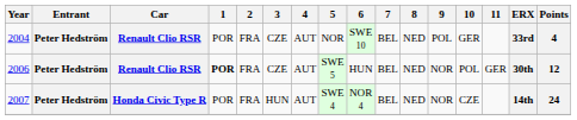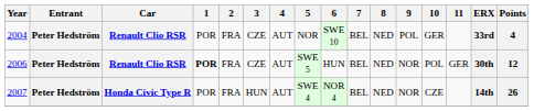 <table class="wikitable" border="1" style="text-align:center; font-size:90%;">
 <tr valign="top">
 <th>Year</th>
 <th>Entrant</th>
 <th>Car</th>
 <th>1</th>
 <th>2</th>
 <th>3</th>
 <th>4</th>
 <th>5</th>
 <th>6</th>
 <th>7</th>
 <th>8</th>
 <th>9</th>
 <th>10</th>
 <th>11</th>
 <th>ERX</th>
 <th>Points</th>
 </tr>
 <tr>
 <td><a href='#'>2004</a></td>
 <th>Peter Hedström</th>
 <th><a href='#'>Renault Clio RSR</a></th>
 <td>POR<br><small></small></td>
 <td>FRA<br><small></small></td>
 <td>CZE<br><small></small></td>
 <td>AUT<br><small></small></td>
 <td>NOR<br><small></small></td>
 <td style="background:#DFFFDF;">SWE<br><small>10</small></td>
 <td>BEL<br><small></small></td>
 <td>NED<br><small></small></td>
 <td>POL<br><small></small></td>
 <td>GER<br><small></small></td>
 <td></td>
 <th>33rd</th>
 <th>4</th>
 </tr>
 <tr>
 <td><a href='#'>2006</a></td>
 <th>Peter Hedström</th>
 <th><a href='#'>Renault Clio RSR</a></th>
 <td><strong>POR</strong></td>
 <td>FRA<br><small></small></td>
 <td>CZE<br><small></small></td>
 <td>AUT<br><small></small></td>
 <td style="background:#DFFFDF;">SWE<br><small>5</small></td>
 <td>HUN<br><small></small></td>
 <td>BEL<br><small></small></td>
 <td>NED<br><small></small></td>
 <td>NOR<br><small></small></td>
 <td>POL<br><small></small></td>
 <td>GER<br><small></small></td>
 <th>30th</th>
 <th>12</th>
 </tr>
 <tr>
 <td><a href='#'>2007</a></td>
 <th>Peter Hedström</th>
 <th><a href='#'>Honda Civic Type R</a></th>
 <td>POR<br><small></small></td>
 <td>FRA<br><small></small></td>
 <td>HUN<br><small></small></td>
 <td>AUT<br><small></small></td>
 <td style="background:#DFFFDF;">SWE<br><small>4</small></td>
 <td style="background:#DFFFDF;">NOR<br><small>4</small></td>
 <td>BEL<br><small></small></td>
 <td>NED<br><small></small></td>
 <td>NOR<br><small></small></td>
 <td>CZE<br><small></small></td>
 <td></td>
 <th>14th</th>
-<th>24</th>
+<th>26</th>
 </tr>
 <tr>
 </tr>
 </table>
